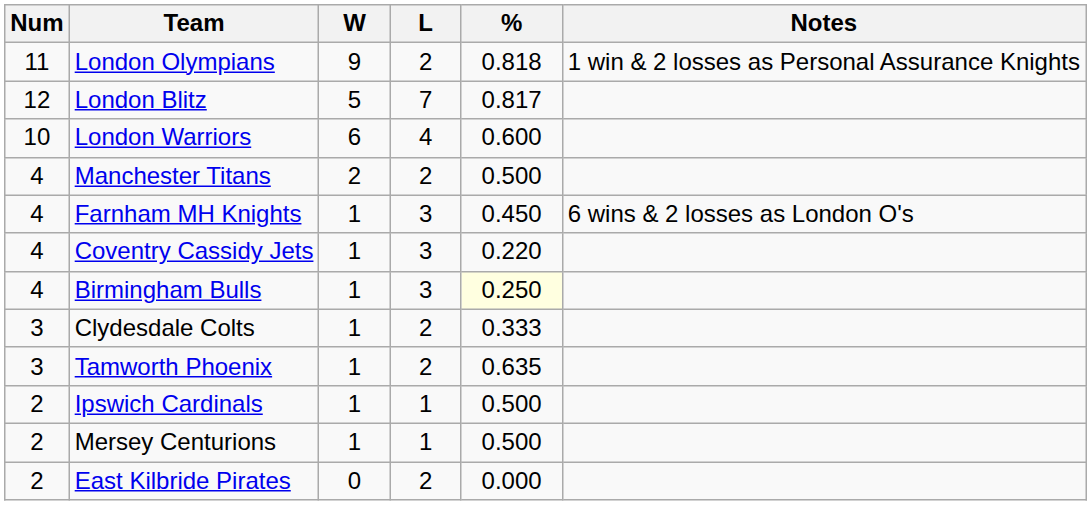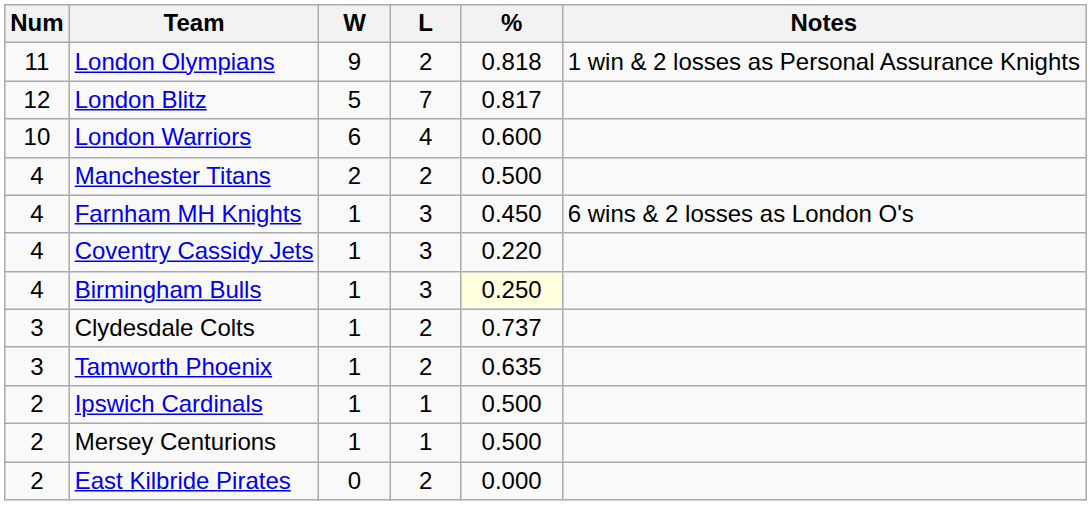 <table class="wikitable" style="text-align:center">
 <tr>
 <th>Num</th>
 <th>Team</th>
 <th width=40>W</th>
 <th width=40>L</th>
 <th width=60>%</th>
 <th>Notes</th>
 </tr>
 <tr>
 <td>11</td>
 <td style="text-align:left"><a href='#'>London Olympians</a></td>
 <td>9</td>
 <td>2</td>
 <td>0.818</td>
 <td align="left">1 win & 2 losses as Personal Assurance Knights</td>
 </tr>
 <tr>
 <td>12</td>
 <td style="text-align:left"><a href='#'>London Blitz</a></td>
 <td>5</td>
 <td>7</td>
 <td>0.817</td>
 <td></td>
 </tr>
 <tr>
 <td>10</td>
 <td style="text-align:left"><a href='#'>London Warriors</a></td>
 <td>6</td>
 <td>4</td>
 <td>0.600</td>
 <td></td>
 </tr>
 <tr>
 <td>4</td>
 <td style="text-align:left"><a href='#'>Manchester Titans</a></td>
 <td>2</td>
 <td>2</td>
 <td>0.500</td>
 </tr>
 <tr>
 <td>4</td>
 <td align="left"><a href='#'>Farnham MH Knights</a></td>
 <td>1</td>
 <td>3</td>
 <td>0.450</td>
 <td align="left">6 wins & 2 losses as London O's</td>
 </tr>
 <tr>
 <td>4</td>
 <td align="left"><a href='#'>Coventry Cassidy Jets</a></td>
 <td>1</td>
 <td>3</td>
 <td>0.220</td>
 <td></td>
 </tr>
 <tr>
 <td>4</td>
 <td align="left"><a href='#'>Birmingham Bulls</a></td>
 <td>1</td>
 <td>3</td>
 <td style="background: lightyellow;">0.250</td>
 <td></td>
 </tr>
 <tr>
 <td>3</td>
 <td align="left">Clydesdale Colts</td>
 <td>1</td>
 <td>2</td>
-<td>0.333</td>
+<td>0.737</td>
 <td></td>
 </tr>
 <tr>
 <td>3</td>
 <td align="left"><a href='#'>Tamworth Phoenix</a></td>
 <td>1</td>
 <td>2</td>
 <td>0.635</td>
 <td></td>
 </tr>
 <tr>
 <td>2</td>
 <td align="left"><a href='#'>Ipswich Cardinals</a></td>
 <td>1</td>
 <td>1</td>
 <td>0.500</td>
 <td></td>
 </tr>
 <tr>
 <td>2</td>
 <td align="left">Mersey Centurions</td>
 <td>1</td>
 <td>1</td>
 <td>0.500</td>
 <td></td>
 </tr>
 <tr>
 <td>2</td>
 <td align="left"><a href='#'>East Kilbride Pirates</a></td>
 <td>0</td>
 <td>2</td>
 <td>0.000</td>
 <td></td>
 </tr>
 </table>
